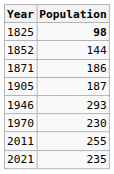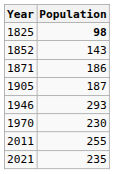 <table class="wikitable sortable">
 <tr>
 <th>Year</th>
 <th>Population</th>
 </tr>
 <tr>
 <td>1825</td>
 <td style="text-align:right;"><strong>98</strong></td>
 </tr>
 <tr>
 <td>1852</td>
-<td style="text-align:right;">144</td>
+<td style="text-align:right;">143</td>
 </tr>
 <tr>
 <td>1871</td>
 <td style="text-align:right;">186</td>
 </tr>
 <tr>
 <td>1905</td>
 <td style="text-align:right;">187</td>
 </tr>
 <tr>
 <td>1946</td>
 <td style="text-align:right;">293</td>
 </tr>
 <tr>
 <td>1970</td>
 <td style="text-align:right;">230</td>
 </tr>
 <tr>
 <td>2011</td>
 <td style="text-align:right;">255</td>
 </tr>
 <tr>
 <td>2021</td>
 <td style="text-align:right;">235</td>
 </tr>
 </table>
